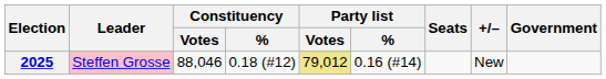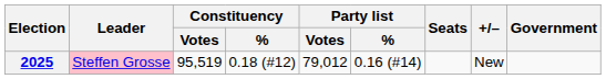 <table class="wikitable unsortable" style="text-align:center;">
 <tr>
 <th rowspan="2">Election</th>
 <th rowspan="2">Leader</th>
 <th colspan="2">Constituency</th>
 <th colspan="2">Party list</th>
 <th rowspan="2">Seats</th>
 <th rowspan="2">+/–</th>
 <th rowspan="2">Government</th>
 </tr>
 <tr>
 <th>Votes</th>
 <th>%</th>
 <th>Votes</th>
 <th>%</th>
 </tr>
 <tr>
 <th><a href='#'>2025</a></th>
 <td style="background: pink;"><a href='#'>Steffen Grosse</a></td>
-<td>88,046</td>
+<td>95,519</td>
 <td>0.18 (#12)</td>
-<td style="background: khaki;">79,012</td>
+<td>79,012</td>
 <td>0.16 (#14)</td>
 <td></td>
 <td>New</td>
 <td></td>
 </tr>
 </table>
